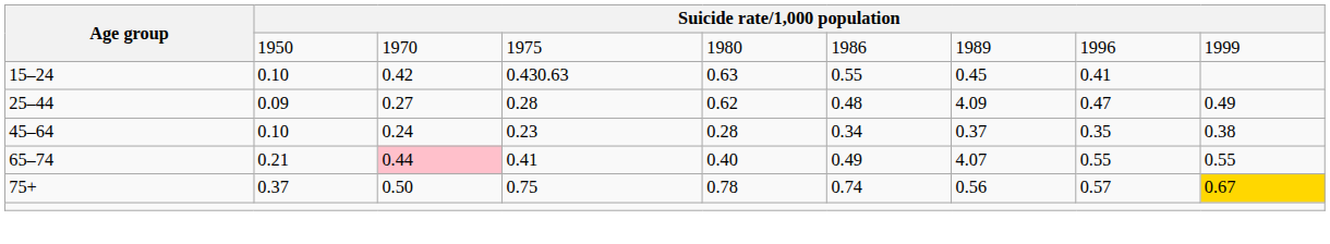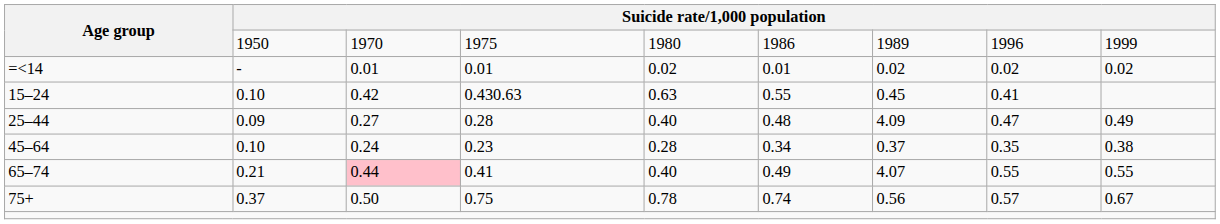 <table class="wikitable"  style="width: 75%;">
 <tr>
 <th rowspan="2">Age group</th>
 <th colspan="8">Suicide rate/1,000 population</th>
 </tr>
 <tr>
 <td>1950</td>
 <td>1970</td>
 <td>1975</td>
 <td>1980</td>
 <td>1986</td>
 <td>1989</td>
 <td>1996</td>
 <td>1999</td>
 </tr>
 <tr>
+<td>=<14</td>
+<td>-</td>
+<td>0.01</td>
+<td>0.01</td>
+<td>0.02</td>
+<td>0.01</td>
+<td>0.02</td>
+<td>0.02</td>
+<td>0.02</td>
+</tr>
+<tr>
 <td>15–24</td>
 <td>0.10</td>
 <td>0.42</td>
 <td>0.430.63</td>
 <td>0.63</td>
 <td>0.55</td>
 <td>0.45</td>
 <td>0.41</td>
 </tr>
 <tr>
 <td>25–44</td>
 <td>0.09</td>
 <td>0.27</td>
 <td>0.28</td>
-<td>0.62</td>
+<td>0.40</td>
 <td>0.48</td>
 <td>4.09</td>
 <td>0.47</td>
 <td>0.49</td>
 </tr>
 <tr>
 <td>45–64</td>
 <td>0.10</td>
 <td>0.24</td>
 <td>0.23</td>
 <td>0.28</td>
 <td>0.34</td>
 <td>0.37</td>
 <td>0.35</td>
 <td>0.38</td>
 </tr>
 <tr>
 <td>65–74</td>
 <td>0.21</td>
 <td style="background: pink;">0.44</td>
 <td>0.41</td>
 <td>0.40</td>
 <td>0.49</td>
 <td>4.07</td>
 <td>0.55</td>
 <td>0.55</td>
 </tr>
 <tr>
 <td>75+</td>
 <td>0.37</td>
 <td>0.50</td>
 <td>0.75</td>
 <td>0.78</td>
 <td>0.74</td>
 <td>0.56</td>
 <td>0.57</td>
-<td style="background: gold;">0.67</td>
+<td>0.67</td>
 </tr>
 <tr>
 <td colspan="9"></td>
 </tr>
 </table>
